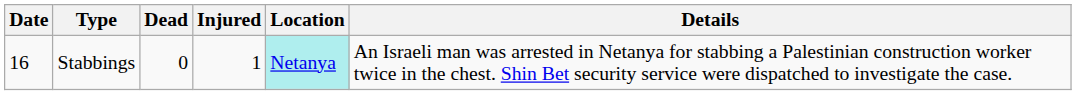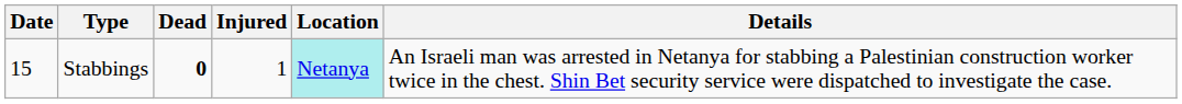 <table class="wikitable sortable">
 <tr>
 <th>Date</th>
 <th>Type</th>
 <th>Dead</th>
 <th>Injured</th>
 <th>Location</th>
 <th class="unsortable">Details</th>
 </tr>
 <tr>
-<td>16</td>
+<td>15</td>
 <td>Stabbings</td>
-<td align="right">0</td>
+<td align="right"><strong>0</strong></td>
 <td align="right">1</td>
 <td style="background: paleturquoise;"> <a href='#'>Netanya</a></td>
 <td>An Israeli man was arrested in Netanya for stabbing a Palestinian construction worker twice in the chest. <a href='#'>Shin Bet</a> security service were dispatched to investigate the case.</td>
 </tr>
 </table>
